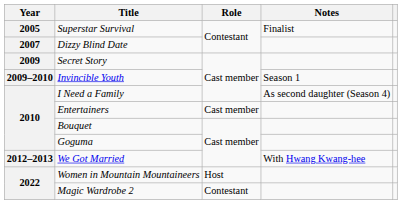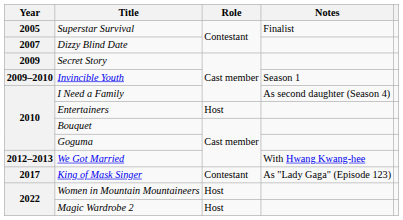 <table class="wikitable plainrowheaders sortable">
 <tr>
 <th scope="col">Year</th>
 <th scope="col">Title</th>
 <th scope="col">Role</th>
 <th scope="col">Notes</th>
 <th scope="col" class="unsortable"></th>
 </tr>
 <tr>
 <th scope="row">2005</th>
 <td><em>Superstar Survival</em></td>
 <td rowspan="2">Contestant</td>
 <td>Finalist</td>
 <td style="text-align:center"></td>
 </tr>
 <tr>
 <th scope="row">2007</th>
 <td><em>Dizzy Blind Date</em></td>
 <td></td>
 <td style="text-align:center"></td>
 </tr>
 <tr>
 <th scope="row">2009</th>
 <td><em>Secret Story</em></td>
 <td rowspan="3">Cast member</td>
 <td></td>
 <td style="text-align:center"></td>
 </tr>
 <tr>
 <th scope="row">2009–2010</th>
 <td><em><a href='#'>Invincible Youth</a></em></td>
 <td>Season 1</td>
 <td style="text-align:center"></td>
 </tr>
 <tr>
 <th scope="row" rowspan="4">2010</th>
 <td><em>I Need a Family</em></td>
 <td>As second daughter (Season 4)</td>
 <td style="text-align:center"></td>
 </tr>
 <tr>
 <td><em>Entertainers</em></td>
-<td>Cast member</td>
+<td>Host</td>
 <td></td>
 <td style="text-align:center"></td>
 </tr>
 <tr>
 <td><em>Bouquet</em></td>
 <td rowspan="3">Cast member</td>
 <td></td>
 <td style="text-align:center"></td>
 </tr>
 <tr>
 <td><em>Goguma</em></td>
 <td></td>
 <td style="text-align:center"></td>
 </tr>
 <tr>
 <th scope="row">2012–2013</th>
 <td><em><a href='#'>We Got Married</a></em></td>
 <td>With <a href='#'>Hwang Kwang-hee</a></td>
 <td style="text-align:center"></td>
 </tr>
 <tr>
+<th scope="row">2017</th>
+<td><em><a href='#'>King of Mask Singer</a></em></td>
+<td>Contestant</td>
+<td>As "Lady Gaga" (Episode 123)</td>
+<td style="text-align:center"></td>
+</tr>
+<tr>
 <th scope="row" rowspan="2">2022</th>
 <td><em>Women in Mountain Mountaineers</em></td>
 <td>Host</td>
 <td></td>
 <td style="text-align:center"></td>
 </tr>
 <tr>
 <td><em>Magic Wardrobe 2</em></td>
-<td>Contestant</td>
+<td>Host</td>
 <td></td>
 <td style="text-align:center"></td>
 </tr>
 </table>
